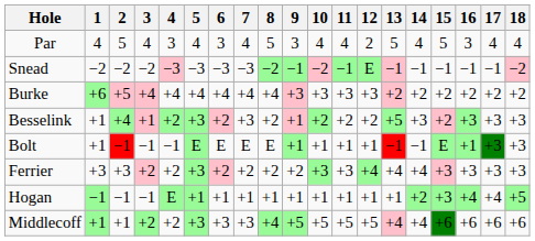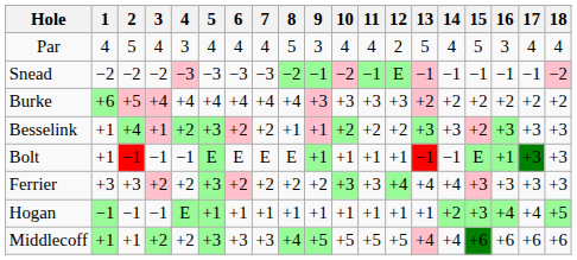 <table class="wikitable" style="text-align:center">
 <tr>
 <th>Hole</th>
 <th>1</th>
 <th>2</th>
 <th>3</th>
 <th>4</th>
 <th>5</th>
 <th>6</th>
 <th>7</th>
 <th>8</th>
 <th>9</th>
 <th>10</th>
 <th>11</th>
 <th>12</th>
 <th>13</th>
 <th>14</th>
 <th>15</th>
 <th>16</th>
 <th>17</th>
 <th>18</th>
 </tr>
 <tr>
 <td>Par</td>
 <td>4</td>
 <td>5</td>
 <td>4</td>
 <td>3</td>
 <td>4</td>
-<td>3</td>
+<td>4</td>
 <td>4</td>
 <td>5</td>
 <td>3</td>
 <td>4</td>
 <td>4</td>
 <td>2</td>
 <td>5</td>
 <td>4</td>
 <td>5</td>
 <td>3</td>
 <td>4</td>
 <td>4</td>
 </tr>
 <tr>
 <td align=left> Snead</td>
 <td>−2</td>
 <td>−2</td>
 <td>−2</td>
 <td style="background: Pink;">−3</td>
 <td>−3</td>
 <td>−3</td>
 <td>−3</td>
 <td style="background: PaleGreen;">−2</td>
 <td style="background: PaleGreen;">−1</td>
 <td style="background: Pink;">−2</td>
 <td style="background: PaleGreen;">−1</td>
 <td style="background: PaleGreen;">E</td>
 <td style="background: Pink;">−1</td>
 <td>−1</td>
 <td>−1</td>
 <td>−1</td>
 <td>−1</td>
 <td style="background: Pink;">−2</td>
 </tr>
 <tr>
 <td align=left> Burke</td>
 <td style="background: PaleGreen;">+6</td>
 <td style="background: Pink;">+5</td>
 <td style="background: Pink;">+4</td>
 <td>+4</td>
 <td>+4</td>
 <td>+4</td>
 <td>+4</td>
 <td>+4</td>
 <td style="background: Pink;">+3</td>
 <td>+3</td>
 <td>+3</td>
 <td>+3</td>
 <td style="background: Pink;">+2</td>
 <td>+2</td>
 <td>+2</td>
 <td>+2</td>
 <td>+2</td>
 <td>+2</td>
 </tr>
 <tr>
 <td align=left> Besselink</td>
 <td>+1</td>
 <td style="background: PaleGreen;">+4</td>
 <td style="background: Pink;">+1</td>
 <td style="background: PaleGreen;">+2</td>
 <td style="background: PaleGreen;">+3</td>
 <td style="background: Pink;">+2</td>
-<td>+3</td>
 <td>+2</td>
+<td>+1</td>
 <td style="background: Pink;">+1</td>
 <td style="background: PaleGreen;">+2</td>
 <td>+2</td>
 <td>+2</td>
-<td style="background: PaleGreen;">+5</td>
+<td style="background: PaleGreen;">+3</td>
 <td>+3</td>
 <td style="background: Pink;">+2</td>
 <td style="background: PaleGreen;">+3</td>
 <td>+3</td>
 <td>+3</td>
 </tr>
 <tr>
 <td align=left> Bolt</td>
 <td>+1</td>
 <td style="background: Red;">−1</td>
 <td>−1</td>
 <td>−1</td>
 <td style="background: PaleGreen;">E</td>
 <td>E</td>
 <td>E</td>
 <td>E</td>
 <td style="background: PaleGreen;">+1</td>
 <td>+1</td>
 <td>+1</td>
 <td>+1</td>
 <td style="background: Red;">−1</td>
 <td>−1</td>
 <td style="background: PaleGreen;">E</td>
 <td style="background: PaleGreen;">+1</td>
 <td style="background: Green;">+3</td>
 <td>+3</td>
 </tr>
 <tr>
 <td align=left> Ferrier</td>
 <td>+3</td>
 <td>+3</td>
 <td style="background: Pink;">+2</td>
 <td>+2</td>
 <td style="background: PaleGreen;">+3</td>
 <td style="background: Pink;">+2</td>
 <td>+2</td>
 <td>+2</td>
 <td>+2</td>
 <td style="background: PaleGreen;">+3</td>
 <td>+3</td>
 <td style="background: PaleGreen;">+4</td>
 <td>+4</td>
 <td>+4</td>
 <td style="background: Pink;">+3</td>
 <td>+3</td>
 <td>+3</td>
 <td>+3</td>
 </tr>
 <tr>
 <td align=left> Hogan</td>
 <td style="background: PaleGreen;">−1</td>
 <td>−1</td>
 <td>−1</td>
 <td style="background: PaleGreen;">E</td>
 <td style="background: PaleGreen;">+1</td>
 <td>+1</td>
 <td>+1</td>
 <td>+1</td>
 <td>+1</td>
 <td>+1</td>
 <td>+1</td>
 <td>+1</td>
 <td>+1</td>
 <td style="background: PaleGreen;">+2</td>
 <td style="background: PaleGreen;">+3</td>
 <td style="background: PaleGreen;">+4</td>
 <td>+4</td>
 <td style="background: PaleGreen;">+5</td>
 </tr>
 <tr>
 <td align=left> Middlecoff</td>
 <td style="background: PaleGreen;">+1</td>
 <td>+1</td>
 <td style="background: PaleGreen;">+2</td>
 <td>+2</td>
 <td style="background: PaleGreen;">+3</td>
 <td>+3</td>
 <td>+3</td>
 <td style="background: PaleGreen;">+4</td>
 <td style="background: PaleGreen;">+5</td>
 <td>+5</td>
 <td>+5</td>
 <td>+5</td>
 <td style="background: Pink;">+4</td>
 <td>+4</td>
 <td style="background: Green;">+6</td>
 <td>+6</td>
 <td>+6</td>
 <td>+6</td>
 </tr>
 </table>
